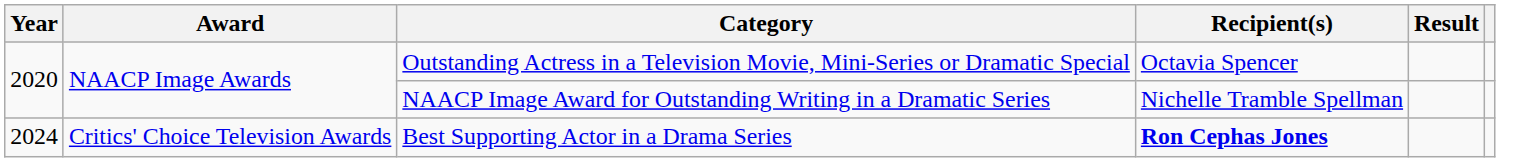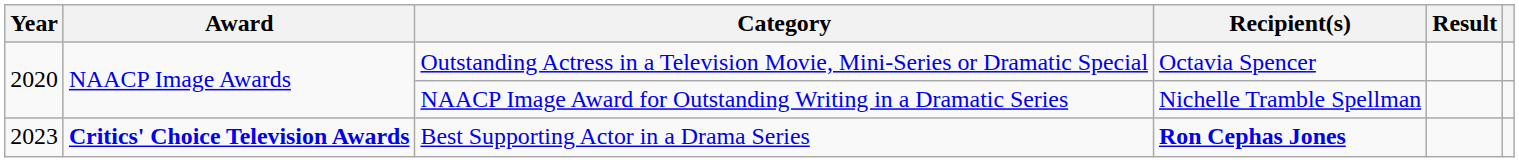 <table class="wikitable sortable">
 <tr>
 <th>Year</th>
 <th>Award</th>
 <th>Category</th>
 <th>Recipient(s)</th>
 <th>Result</th>
 <th></th>
 </tr>
 <tr>
 <td rowspan="2" align="center">2020</td>
 <td rowspan="2"><a href='#'>NAACP Image Awards</a></td>
 <td><a href='#'>Outstanding Actress in a Television Movie, Mini-Series or Dramatic Special</a></td>
 <td><a href='#'>Octavia Spencer</a></td>
 <td></td>
 <td align="center"></td>
 </tr>
 <tr>
 <td><a href='#'>NAACP Image Award for Outstanding Writing in a Dramatic Series</a></td>
 <td><a href='#'>Nichelle Tramble Spellman</a></td>
 <td></td>
 <td align="center"></td>
 </tr>
 <tr>
-<td align="center">2024</td>
-<td><a href='#'>Critics' Choice Television Awards</a></td>
+<td align="center">2023</td>
+<td><strong><a href='#'>Critics' Choice Television Awards</a></strong></td>
 <td><a href='#'>Best Supporting Actor in a Drama Series</a></td>
 <td><strong><a href='#'>Ron Cephas Jones</a></strong></td>
 <td></td>
 <td align="center"></td>
 </tr>
 </table>
